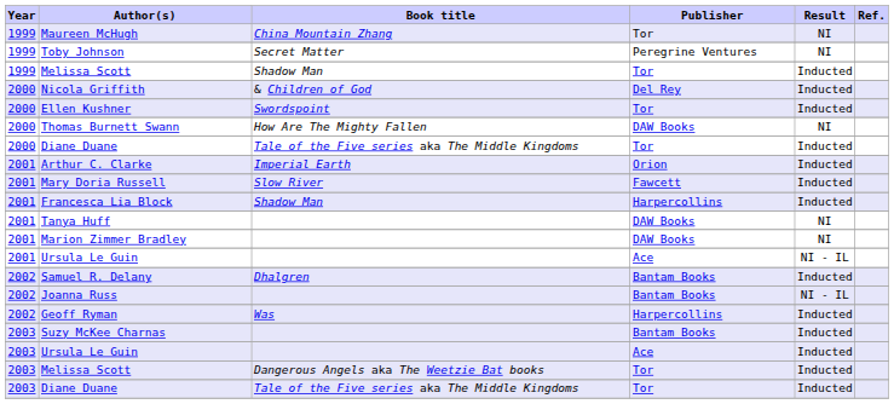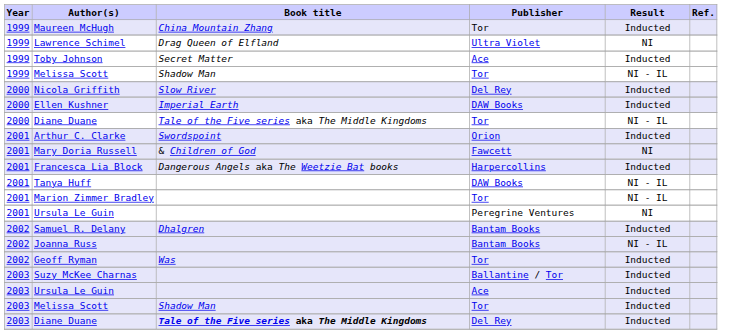 <table class="sortable wikitable">
 <tr>
 <th style="background:#ccf; width=9%">Year</th>
 <th style="background:#ccf; width=21%">Author(s)</th>
 <th style="background:#ccf; width=35%">Book title</th>
 <th style="background:#ccf; width=18%">Publisher</th>
 <th style="background:#ccf; width=9%">Result</th>
 <th style="background:#ccf; width=5%">Ref.</th>
 </tr>
 <tr style="background:#E6E6FA">
 <td align="center"><a href='#'>1999</a><br></td>
 <td><a href='#'>Maureen McHugh</a></td>
 <td><em><a href='#'>China Mountain Zhang</a></em></td>
 <td>Tor</td>
-<td align="center">NI</td>
+<td align="center">   Inducted   </td>
 <td align="center"></td>
 </tr>
 <tr>
+</tr>
+<tr style="background:#ffffff">
+<td align="center"><a href='#'>1999</a><br></td>
+<td><a href='#'>Lawrence Schimel</a></td>
+<td><em>Drag Queen of Elfland</em></td>
+<td><a href='#'>Ultra Violet</a></td>
+<td align="center">NI</td>
+<td align="center"></td>
 </tr>
 <tr>
 </tr>
 <tr style="background:#ffffff">
 <td align="center"><a href='#'>1999</a><br></td>
 <td><a href='#'>Toby Johnson</a></td>
 <td><em>Secret Matter</em></td>
-<td>Peregrine Ventures     </td>
-<td align="center">NI</td>
+<td><a href='#'>Ace</a></td>
+<td align="center">Inducted</td>
 <td align="center"></td>
 </tr>
 <tr>
 </tr>
 <tr style="background:#ffffff">
 <td align="center"><a href='#'>1999</a><br></td>
 <td><a href='#'>Melissa Scott</a></td>
 <td><em>Shadow Man</em></td>
 <td><a href='#'>Tor</a></td>
-<td align="center">Inducted</td>
+<td align="center">NI - IL</td>
 <td align="center"></td>
 </tr>
 <tr>
 </tr>
 <tr style="background:#E6E6FA">
 <td align="center"><a href='#'>2000</a><br></td>
 <td><a href='#'>Nicola Griffith</a></td>
-<td> & <em><a href='#'>Children of God</a></em></td>
+<td><em><a href='#'>Slow River</a></em></td>
 <td><a href='#'>Del Rey</a></td>
 <td align="center">Inducted</td>
 <td align="center"></td>
 </tr>
 <tr>
 </tr>
 <tr style="background:#E6E6FA">
 <td align="center"><a href='#'>2000</a><br></td>
 <td><a href='#'>Ellen Kushner</a></td>
-<td><em><a href='#'>Swordspoint</a></em></td>
-<td><a href='#'>Tor</a></td>
+<td><em><a href='#'>Imperial Earth</a></em></td>
+<td><a href='#'>DAW Books</a></td>
 <td align="center">Inducted</td>
 <td align="center"></td>
 </tr>
 <tr>
-</tr>
-<tr style="background:#ffffff">
-<td align="center"><a href='#'>2000</a><br></td>
-<td><a href='#'>Thomas Burnett Swann</a>          </td>
-<td><em>How Are The Mighty Fallen</em></td>
-<td><a href='#'>DAW Books</a></td>
-<td align="center">NI</td>
-<td align="center"></td>
 </tr>
 <tr>
 </tr>
 <tr style="background:#ffffff">
 <td align="center"><a href='#'>2000</a><br></td>
 <td><a href='#'>Diane Duane</a></td>
 <td><em><a href='#'>Tale of the Five series</a></em> aka <em>The Middle Kingdoms</em>       </td>
 <td><a href='#'>Tor</a></td>
-<td align="center">Inducted</td>
+<td align="center">NI - IL</td>
 <td align="center"></td>
 </tr>
 <tr>
 </tr>
 <tr style="background:#E6E6FA">
 <td align="center"><a href='#'>2001</a><br></td>
 <td><a href='#'>Arthur C. Clarke</a></td>
-<td><em><a href='#'>Imperial Earth</a></em></td>
+<td><em><a href='#'>Swordspoint</a></em></td>
 <td><a href='#'>Orion</a></td>
 <td align="center">Inducted</td>
 <td align="center"></td>
 </tr>
 <tr>
 </tr>
 <tr style="background:#E6E6FA">
 <td align="center"><a href='#'>2001</a><br></td>
 <td><a href='#'>Mary Doria Russell</a></td>
-<td><em><a href='#'>Slow River</a></em></td>
+<td> & <em><a href='#'>Children of God</a></em></td>
 <td><a href='#'>Fawcett</a></td>
-<td align="center">Inducted</td>
+<td align="center">NI</td>
 <td align="center"></td>
 </tr>
 <tr>
 </tr>
 <tr style="background:#E6E6FA">
 <td align="center"><a href='#'>2001</a><br></td>
 <td><a href='#'>Francesca Lia Block</a></td>
-<td><em><a href='#'>Shadow Man</a></em></td>
+<td><em>Dangerous Angels</em> aka <em>The <a href='#'>Weetzie Bat</a> books</em></td>
 <td><a href='#'>Harpercollins</a></td>
 <td align="center">Inducted</td>
 <td align="center"></td>
 </tr>
 <tr>
 </tr>
 <tr style="background:#ffffff">
 <td align="center"><a href='#'>2001</a><br></td>
 <td><a href='#'>Tanya Huff</a></td>
 <td></td>
 <td><a href='#'>DAW Books</a></td>
-<td align="center">NI</td>
+<td align="center">NI - IL</td>
 <td align="center"></td>
 </tr>
 <tr>
 </tr>
 <tr style="background:#ffffff">
 <td align="center"><a href='#'>2001</a><br></td>
 <td><a href='#'>Marion Zimmer Bradley</a></td>
 <td></td>
-<td><a href='#'>DAW Books</a></td>
-<td align="center">NI</td>
+<td><a href='#'>Tor</a></td>
+<td align="center">NI - IL</td>
 <td align="center"></td>
 </tr>
 <tr>
 </tr>
 <tr style="background:#ffffff">
 <td align="center"><a href='#'>2001</a><br></td>
 <td><a href='#'>Ursula Le Guin</a></td>
 <td></td>
-<td><a href='#'>Ace</a></td>
-<td align="center">NI - IL</td>
+<td>Peregrine Ventures     </td>
+<td align="center">NI</td>
 <td align="center"></td>
 </tr>
 <tr>
 </tr>
 <tr style="background:#E6E6FA">
 <td align="center"><a href='#'>2002</a><br></td>
 <td><a href='#'>Samuel R. Delany</a></td>
 <td><em><a href='#'>Dhalgren</a></em></td>
 <td><a href='#'>Bantam Books</a></td>
 <td align="center">Inducted</td>
 <td align="center"></td>
 </tr>
 <tr>
 </tr>
 <tr style="background:#E6E6FA">
 <td align="center"><a href='#'>2002</a><br></td>
 <td><a href='#'>Joanna Russ</a></td>
 <td></td>
 <td><a href='#'>Bantam Books</a></td>
 <td align="center">NI - IL</td>
 <td align="center"></td>
 </tr>
 <tr>
 </tr>
 <tr style="background:#E6E6FA">
 <td align="center"><a href='#'>2002</a><br></td>
 <td><a href='#'>Geoff Ryman</a></td>
 <td><em><a href='#'>Was</a></em></td>
-<td><a href='#'>Harpercollins</a></td>
+<td><a href='#'>Tor</a></td>
 <td align="center">Inducted</td>
 <td align="center"></td>
 </tr>
 <tr>
 </tr>
 <tr style="background:#E6E6FA">
 <td align="center"><a href='#'>2003</a><br></td>
 <td><a href='#'>Suzy McKee Charnas</a></td>
 <td></td>
-<td><a href='#'>Bantam Books</a></td>
+<td><a href='#'>Ballantine</a> / <a href='#'>Tor</a></td>
 <td align="center">Inducted</td>
 <td align="center"></td>
 </tr>
 <tr>
 </tr>
 <tr style="background:#E6E6FA">
 <td align="center"><a href='#'>2003</a><br></td>
 <td><a href='#'>Ursula Le Guin</a></td>
 <td></td>
 <td><a href='#'>Ace</a></td>
 <td align="center">Inducted</td>
 <td align="center"></td>
 </tr>
 <tr>
 </tr>
 <tr style="background:#E6E6FA">
 <td align="center"><a href='#'>2003</a><br></td>
 <td><a href='#'>Melissa Scott</a></td>
-<td><em>Dangerous Angels</em> aka <em>The <a href='#'>Weetzie Bat</a> books</em></td>
+<td><em><a href='#'>Shadow Man</a></em></td>
 <td><a href='#'>Tor</a></td>
 <td align="center">Inducted</td>
 <td align="center"></td>
 </tr>
 <tr>
 </tr>
 <tr style="background:#E6E6FA">
 <td align="center"><a href='#'>2003</a><br></td>
 <td><a href='#'>Diane Duane</a></td>
-<td><em><a href='#'>Tale of the Five series</a></em> aka <em>The Middle Kingdoms</em></td>
-<td><a href='#'>Tor</a></td>
+<td><strong><em><a href='#'>Tale of the Five series</a></em> aka <em>The Middle Kingdoms</em></strong></td>
+<td><a href='#'>Del Rey</a></td>
 <td align="center">Inducted</td>
 <td align="center"></td>
 </tr>
 <tr>
 </tr>
 </table>
